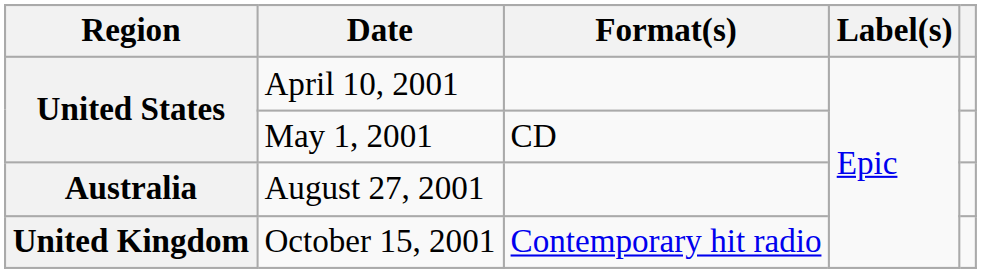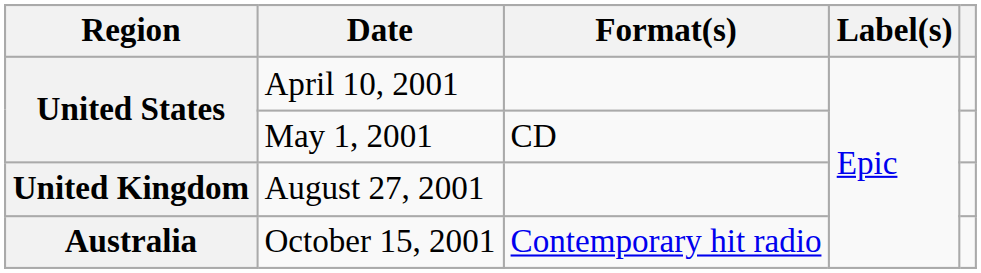 <table class="wikitable plainrowheaders">
 <tr>
 <th scope="col">Region</th>
 <th scope="col">Date</th>
 <th scope="col">Format(s)</th>
 <th scope="col">Label(s)</th>
 <th scope="col"></th>
 </tr>
 <tr>
 <th scope="row" rowspan="2">United States</th>
 <td>April 10, 2001</td>
 <td></td>
 <td rowspan="4"><a href='#'>Epic</a></td>
 <td></td>
 </tr>
 <tr>
 <td>May 1, 2001</td>
 <td>CD</td>
 <td></td>
 </tr>
 <tr>
-<th scope="row">Australia</th>
+<th scope="row">United Kingdom</th>
 <td>August 27, 2001</td>
 <td></td>
 <td></td>
 </tr>
 <tr>
-<th scope="row">United Kingdom</th>
+<th scope="row">Australia</th>
 <td>October 15, 2001</td>
 <td><a href='#'>Contemporary hit radio</a></td>
 <td></td>
 </tr>
 </table>
